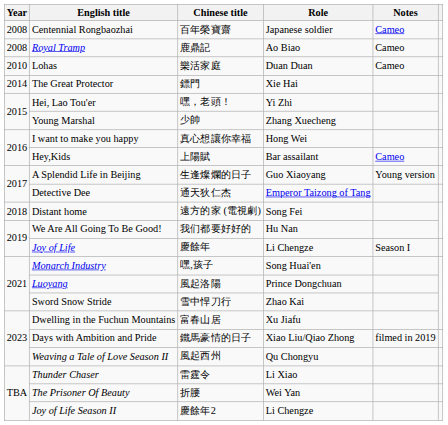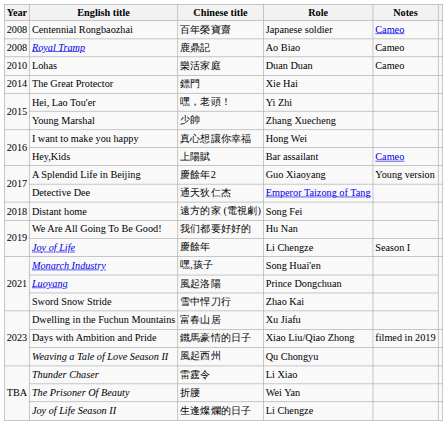 <table class="wikitable">
 <tr>
 <th>Year</th>
 <th>English title</th>
 <th>Chinese title</th>
 <th>Role</th>
 <th class="unsortable">Notes</th>
 <th class="unsortable"></th>
 </tr>
 <tr>
 <td>2008</td>
 <td>Centennial Rongbaozhai</td>
 <td>百年榮寶齋</td>
 <td>Japanese soldier</td>
 <td><a href='#'>Cameo</a></td>
 <td></td>
 </tr>
 <tr>
 <td>2008</td>
 <td><em><a href='#'>Royal Tramp</a></em></td>
 <td>鹿鼎記</td>
 <td>Ao Biao</td>
 <td>Cameo</td>
 <td></td>
 </tr>
 <tr>
 <td>2010</td>
 <td>Lohas</td>
 <td>樂活家庭</td>
 <td>Duan Duan</td>
 <td>Cameo</td>
 <td></td>
 </tr>
 <tr>
 <td>2014</td>
 <td>The Great Protector</td>
 <td>鏢門</td>
 <td>Xie Hai</td>
 <td></td>
 <td></td>
 </tr>
 <tr>
 <td rowspan="2">2015</td>
 <td>Hei, Lao Tou'er</td>
 <td>嘿，老頭！</td>
 <td>Yi Zhi</td>
 <td></td>
 <td rowspan="2"></td>
 </tr>
 <tr>
 <td>Young Marshal</td>
 <td>少帥</td>
 <td>Zhang Xuecheng</td>
 <td></td>
 </tr>
 <tr>
 <td rowspan="2">2016</td>
 <td>I want to make you happy</td>
 <td>真心想讓你幸福</td>
 <td>Hong Wei</td>
 <td></td>
 <td></td>
 </tr>
 <tr>
 <td>Hey,Kids</td>
 <td>上陽賦</td>
 <td>Bar assailant</td>
 <td><a href='#'>Cameo</a></td>
 <td></td>
 </tr>
 <tr>
 <td rowspan="2">2017</td>
 <td>A Splendid Life in Beijing</td>
-<td>生逢燦爛的日子</td>
+<td>慶餘年2</td>
 <td>Guo Xiaoyang</td>
 <td>Young version</td>
 <td></td>
 </tr>
 <tr>
 <td>Detective Dee</td>
 <td>通天狄仁杰</td>
 <td><a href='#'>Emperor Taizong of Tang</a></td>
 <td></td>
 <td></td>
 </tr>
 <tr>
 <td>2018</td>
 <td>Distant home</td>
 <td>遠方的家 (電視劇)</td>
 <td>Song Fei</td>
 <td></td>
 <td rowspan="2"></td>
 </tr>
 <tr>
 <td rowspan="2">2019</td>
 <td>We Are All Going To Be Good!</td>
 <td>我们都要好好的</td>
 <td>Hu Nan</td>
 <td></td>
 </tr>
 <tr>
 <td><em><a href='#'>Joy of Life</a></em></td>
 <td>慶餘年</td>
 <td>Li Chengze</td>
 <td>Season I</td>
 <td></td>
 </tr>
 <tr>
 <td rowspan="3">2021</td>
 <td><em><a href='#'>Monarch Industry</a></em></td>
 <td>嘿,孩子</td>
 <td>Song Huai'en</td>
 <td></td>
 <td rowspan="4"></td>
 </tr>
 <tr>
 <td><em><a href='#'>Luoyang</a></em></td>
 <td>風起洛陽</td>
 <td>Prince Dongchuan</td>
 <td></td>
 </tr>
 <tr>
 <td>Sword Snow Stride</td>
 <td>雪中悍刀行</td>
 <td>Zhao Kai</td>
 <td></td>
 </tr>
 <tr>
 <td rowspan="3">2023</td>
 <td>Dwelling in the Fuchun Mountains</td>
 <td>富春山居</td>
 <td>Xu Jiafu</td>
 <td></td>
 </tr>
 <tr>
 <td>Days with Ambition and Pride</td>
 <td>鐵馬豪情的日子</td>
 <td>Xiao Liu/Qiao Zhong</td>
 <td>filmed in 2019</td>
 </tr>
 <tr>
 <td><em>Weaving a Tale of Love Season II</em></td>
 <td>風起西州</td>
 <td>Qu Chongyu</td>
 <td></td>
 <td></td>
 </tr>
 <tr>
 <td rowspan=3>TBA</td>
 <td><em>Thunder Chaser</em></td>
 <td>雷霆令</td>
 <td>Li Xiao</td>
 <td></td>
 <td></td>
 </tr>
 <tr>
 <td><em>The Prisoner Of Beauty</em></td>
 <td>折腰</td>
 <td>Wei Yan</td>
 <td></td>
 <td></td>
 </tr>
 <tr>
 <td><em>Joy of Life Season II</em></td>
-<td>慶餘年2</td>
+<td>生逢燦爛的日子</td>
 <td>Li Chengze</td>
 <td></td>
 <td></td>
 </tr>
 </table>
